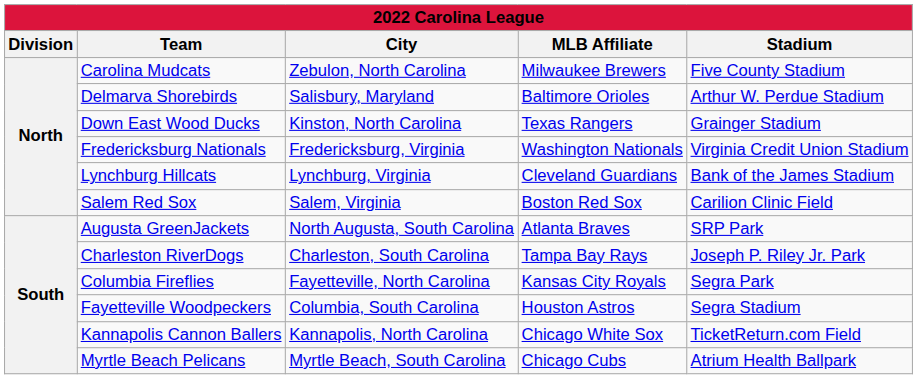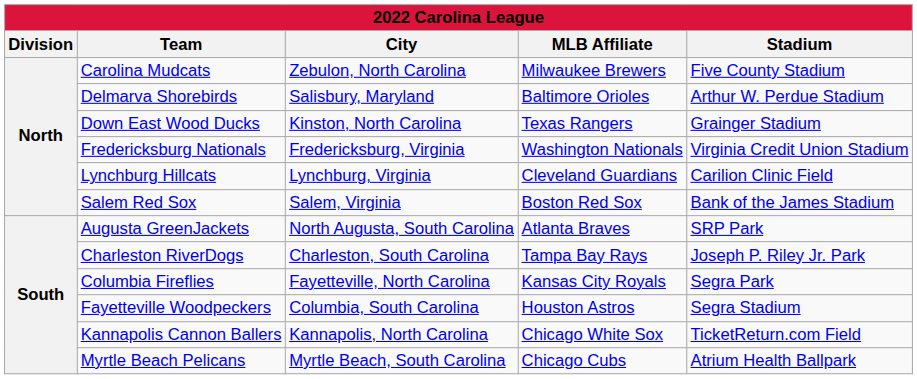 <table class="wikitable" style="width:auto">
 <tr>
 <td bgcolor="#DC143C" align="center" colspan="7"><strong><span>2022 Carolina League</span></strong></td>
 </tr>
 <tr>
 <th>Division</th>
 <th>Team</th>
 <th>City</th>
 <th>MLB Affiliate</th>
 <th>Stadium</th>
 </tr>
 <tr>
 <th rowspan="6">North</th>
 <td><a href='#'>Carolina Mudcats</a></td>
 <td><a href='#'>Zebulon, North Carolina</a></td>
 <td><a href='#'>Milwaukee Brewers</a></td>
 <td><a href='#'>Five County Stadium</a></td>
 </tr>
 <tr>
 <td><a href='#'>Delmarva Shorebirds</a></td>
 <td><a href='#'>Salisbury, Maryland</a></td>
 <td><a href='#'>Baltimore Orioles</a></td>
 <td><a href='#'>Arthur W. Perdue Stadium</a></td>
 </tr>
 <tr>
 <td><a href='#'>Down East Wood Ducks</a></td>
 <td><a href='#'>Kinston, North Carolina</a></td>
 <td><a href='#'>Texas Rangers</a></td>
 <td><a href='#'>Grainger Stadium</a></td>
 </tr>
 <tr>
 <td><a href='#'>Fredericksburg Nationals</a></td>
 <td><a href='#'>Fredericksburg, Virginia</a></td>
 <td><a href='#'>Washington Nationals</a></td>
 <td><a href='#'>Virginia Credit Union Stadium</a></td>
 </tr>
 <tr>
 <td><a href='#'>Lynchburg Hillcats</a></td>
 <td><a href='#'>Lynchburg, Virginia</a></td>
 <td><a href='#'>Cleveland Guardians</a></td>
-<td><a href='#'>Bank of the James Stadium</a></td>
+<td><a href='#'>Carilion Clinic Field</a></td>
 </tr>
 <tr>
 <td><a href='#'>Salem Red Sox</a></td>
 <td><a href='#'>Salem, Virginia</a></td>
 <td><a href='#'>Boston Red Sox</a></td>
-<td><a href='#'>Carilion Clinic Field</a></td>
+<td><a href='#'>Bank of the James Stadium</a></td>
 </tr>
 <tr>
 <th rowspan="6">South</th>
 <td><a href='#'>Augusta GreenJackets</a></td>
 <td><a href='#'>North Augusta, South Carolina</a></td>
 <td><a href='#'>Atlanta Braves</a></td>
 <td><a href='#'>SRP Park</a></td>
 </tr>
 <tr>
 <td><a href='#'>Charleston RiverDogs</a></td>
 <td><a href='#'>Charleston, South Carolina</a></td>
 <td><a href='#'>Tampa Bay Rays</a></td>
 <td><a href='#'>Joseph P. Riley Jr. Park</a></td>
 </tr>
 <tr>
 <td><a href='#'>Columbia Fireflies</a></td>
 <td><a href='#'>Fayetteville, North Carolina</a></td>
 <td><a href='#'>Kansas City Royals</a></td>
 <td><a href='#'>Segra Park</a></td>
 </tr>
 <tr>
 <td><a href='#'>Fayetteville Woodpeckers</a></td>
 <td><a href='#'>Columbia, South Carolina</a></td>
 <td><a href='#'>Houston Astros</a></td>
 <td><a href='#'>Segra Stadium</a></td>
 </tr>
 <tr>
 <td><a href='#'>Kannapolis Cannon Ballers</a></td>
 <td><a href='#'>Kannapolis, North Carolina</a></td>
 <td><a href='#'>Chicago White Sox</a></td>
 <td><a href='#'>TicketReturn.com Field</a></td>
 </tr>
 <tr>
 <td><a href='#'>Myrtle Beach Pelicans</a></td>
 <td><a href='#'>Myrtle Beach, South Carolina</a></td>
 <td><a href='#'>Chicago Cubs</a></td>
 <td><a href='#'>Atrium Health Ballpark</a></td>
 </tr>
 </table>
